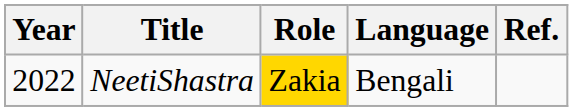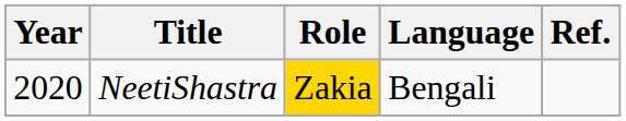 <table class="wikitable">
 <tr>
 <th>Year</th>
 <th>Title</th>
 <th>Role</th>
 <th>Language</th>
 <th>Ref.</th>
 </tr>
 <tr>
-<td>2022</td>
+<td>2020</td>
 <td><em>NeetiShastra</em></td>
 <td style="background: gold;">Zakia</td>
 <td>Bengali</td>
 <td></td>
 </tr>
 </table>
